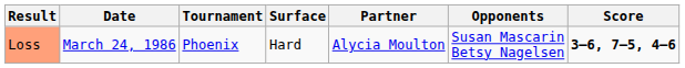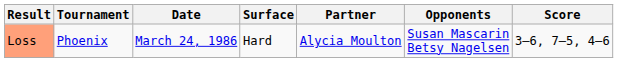 <table class="sortable wikitable">
 <tr>
 <th>Result</th>
+<th>Tournament</th>
 <th>Date</th>
-<th>Tournament</th>
 <th>Surface</th>
 <th>Partner</th>
 <th>Opponents</th>
 <th class="unsortable">Score</th>
 </tr>
 <tr>
 <td style="background:#ffa07a;">Loss</td>
+<td><a href='#'>Phoenix</a></td>
 <td><a href='#'>March 24, 1986</a></td>
-<td><a href='#'>Phoenix</a></td>
 <td>Hard</td>
 <td> <a href='#'>Alycia Moulton</a></td>
 <td> <a href='#'>Susan Mascarin</a> <br>  <a href='#'>Betsy Nagelsen</a></td>
-<td><strong>3–6, 7–5, 4–6</strong></td>
+<td>3–6, 7–5, 4–6</td>
 </tr>
 </table>
